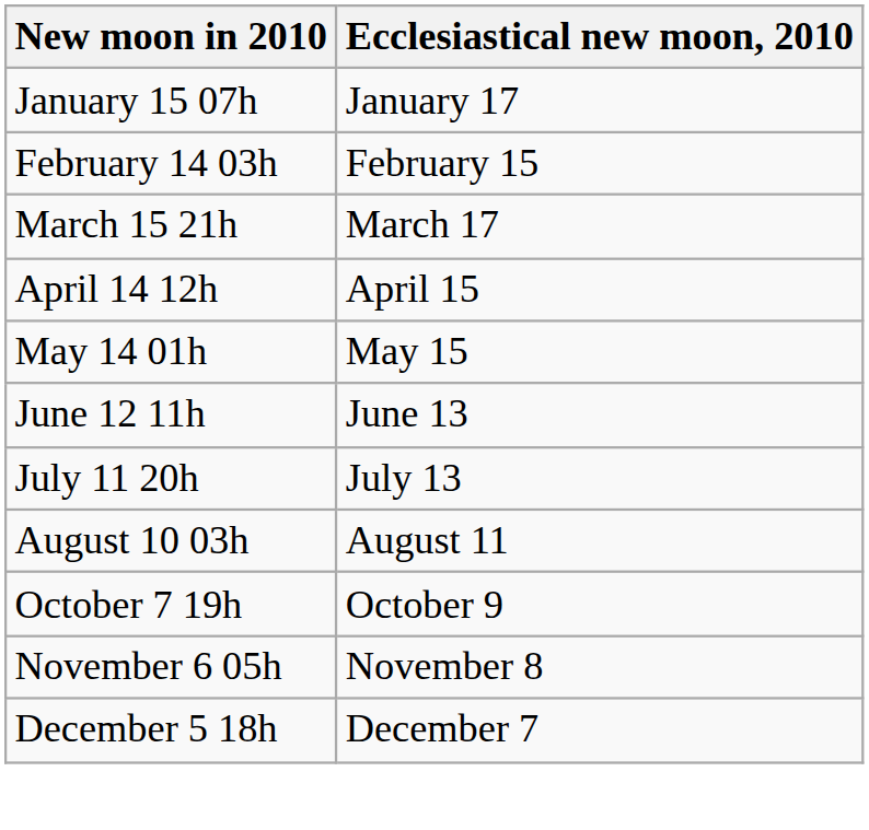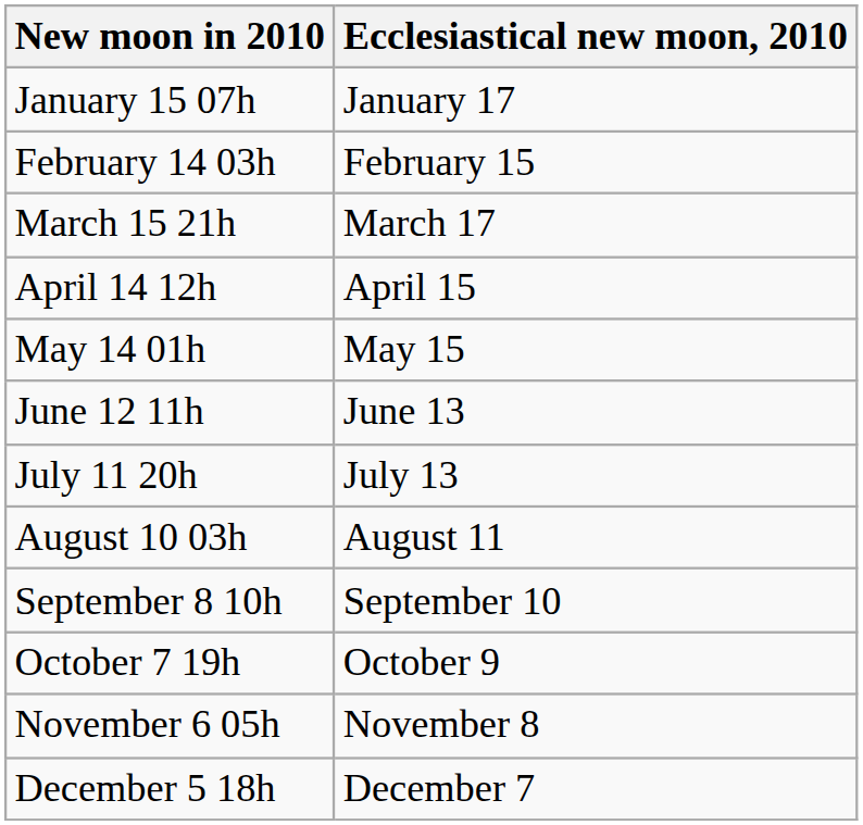 <table class="wikitable">
 <tr>
 <th>New moon in 2010</th>
 <th>Ecclesiastical new moon, 2010</th>
 </tr>
 <tr>
 <td>January 15 07h</td>
 <td>January 17</td>
 </tr>
 <tr>
 <td>February 14 03h</td>
 <td>February 15</td>
 </tr>
 <tr>
 <td>March 15 21h</td>
 <td>March 17</td>
 </tr>
 <tr>
 <td>April 14 12h</td>
 <td>April 15</td>
 </tr>
 <tr>
 <td>May 14 01h</td>
 <td>May 15</td>
 </tr>
 <tr>
 <td>June 12 11h</td>
 <td>June 13</td>
 </tr>
 <tr>
 <td>July 11 20h</td>
 <td>July 13</td>
 </tr>
 <tr>
 <td>August 10 03h</td>
 <td>August 11</td>
 </tr>
 <tr>
+<td>September 8 10h</td>
+<td>September 10</td>
+</tr>
+<tr>
 <td>October 7 19h</td>
 <td>October 9</td>
 </tr>
 <tr>
 <td>November 6 05h</td>
 <td>November 8</td>
 </tr>
 <tr>
 <td>December 5 18h</td>
 <td>December 7</td>
 </tr>
 </table>
